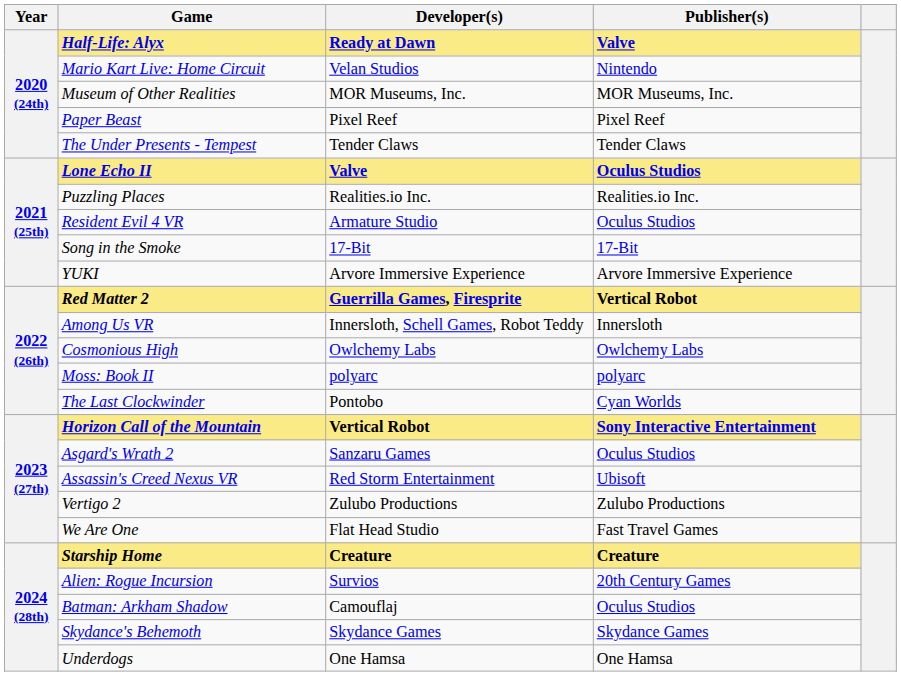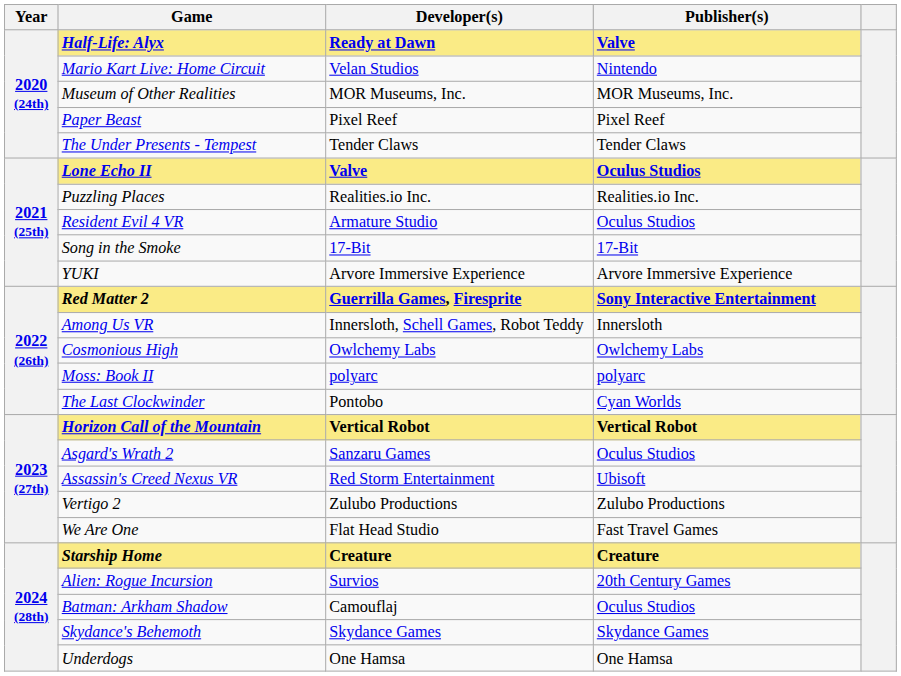 <table class="wikitable sortable" style="width:100%;">
 <tr style="background:#bebebe">
 <th scope="col" style="width:6%;">Year</th>
 <th scope="col" style="width:30%;">Game</th>
 <th scope="col" style="width:30%;">Developer(s)</th>
 <th scope="col" style="width:30%;">Publisher(s)</th>
 <th scope="col" style="width:4%;" class="unsortable"></th>
 </tr>
 <tr>
 <th scope="row" rowspan="5" style="text-align:center"><a href='#'>2020</a> <br><small><a href='#'>(24th)</a> </small></th>
 <td style="background:#FAEB86"><strong><em><a href='#'>Half-Life: Alyx</a></em></strong></td>
 <td style="background:#FAEB86"><strong><a href='#'>Ready at Dawn</a></strong></td>
 <td style="background:#FAEB86"><strong><a href='#'>Valve</a></strong></td>
 <th scope="row" rowspan="5" style="text-align;center;"></th>
 </tr>
 <tr>
 <td><em><a href='#'>Mario Kart Live: Home Circuit</a></em></td>
 <td><a href='#'>Velan Studios</a></td>
 <td><a href='#'>Nintendo</a></td>
 </tr>
 <tr>
 <td><em>Museum of Other Realities</em></td>
 <td>MOR Museums, Inc.</td>
 <td>MOR Museums, Inc.</td>
 </tr>
 <tr>
 <td><em><a href='#'>Paper Beast</a></em></td>
 <td>Pixel Reef</td>
 <td>Pixel Reef</td>
 </tr>
 <tr>
 <td><em><a href='#'>The Under Presents - Tempest</a></em></td>
 <td>Tender Claws</td>
 <td>Tender Claws</td>
 </tr>
 <tr>
 <th scope="row" rowspan="5" style="text-align:center"><a href='#'>2021</a> <br><small><a href='#'>(25th)</a> </small></th>
 <td style="background:#FAEB86"><strong><em><a href='#'>Lone Echo II</a></em></strong></td>
 <td style="background:#FAEB86"><strong><a href='#'>Valve</a></strong></td>
 <td style="background:#FAEB86"><strong><a href='#'>Oculus Studios</a></strong></td>
 <th scope="row" rowspan="5" style="text-align;center;"></th>
 </tr>
 <tr>
 <td><em>Puzzling Places</em></td>
 <td>Realities.io Inc.</td>
 <td>Realities.io Inc.</td>
 </tr>
 <tr>
 <td><em><a href='#'>Resident Evil 4 VR</a></em></td>
 <td><a href='#'>Armature Studio</a></td>
 <td><a href='#'>Oculus Studios</a></td>
 </tr>
 <tr>
 <td><em>Song in the Smoke</em></td>
 <td><a href='#'>17-Bit</a></td>
 <td><a href='#'>17-Bit</a></td>
 </tr>
 <tr>
 <td><em>YUKI</em></td>
 <td>Arvore Immersive Experience</td>
 <td>Arvore Immersive Experience</td>
 </tr>
 <tr>
 <th scope="row" rowspan="5" style="text-align:center"><a href='#'>2022</a> <br><small><a href='#'>(26th)</a> </small></th>
 <td style="background:#FAEB86"><strong><em>Red Matter 2</em></strong></td>
 <td style="background:#FAEB86"><strong><a href='#'>Guerrilla Games</a>, <a href='#'>Firesprite</a></strong></td>
-<td style="background:#FAEB86"><strong>Vertical Robot</strong></td>
+<td style="background:#FAEB86"><strong><a href='#'>Sony Interactive Entertainment</a></strong></td>
 <th scope="row" rowspan="5" style="text-align;center;"></th>
 </tr>
 <tr>
 <td><em><a href='#'>Among Us VR</a></em></td>
 <td>Innersloth, <a href='#'>Schell Games</a>, Robot Teddy</td>
 <td>Innersloth</td>
 </tr>
 <tr>
 <td><em><a href='#'>Cosmonious High</a></em></td>
 <td><a href='#'>Owlchemy Labs</a></td>
 <td><a href='#'>Owlchemy Labs</a></td>
 </tr>
 <tr>
 <td><em><a href='#'>Moss: Book II</a></em></td>
 <td><a href='#'>polyarc</a></td>
 <td><a href='#'>polyarc</a></td>
 </tr>
 <tr>
 <td><em><a href='#'>The Last Clockwinder</a></em></td>
 <td>Pontobo</td>
 <td><a href='#'>Cyan Worlds</a></td>
 </tr>
 <tr>
 <th scope="row" rowspan="5" style="text-align:center"><a href='#'>2023</a> <br><small><a href='#'>(27th)</a> </small></th>
 <td style="background:#FAEB86"><strong><em><a href='#'>Horizon Call of the Mountain</a></em></strong></td>
 <td style="background:#FAEB86"><strong>Vertical Robot</strong></td>
-<td style="background:#FAEB86"><strong><a href='#'>Sony Interactive Entertainment</a></strong></td>
+<td style="background:#FAEB86"><strong>Vertical Robot</strong></td>
 <th scope="row" rowspan="5" style="text-align;center;"></th>
 </tr>
 <tr>
 <td><em><a href='#'>Asgard's Wrath 2</a></em></td>
 <td><a href='#'>Sanzaru Games</a></td>
 <td><a href='#'>Oculus Studios</a></td>
 </tr>
 <tr>
 <td><em><a href='#'>Assassin's Creed Nexus VR</a></em></td>
 <td><a href='#'>Red Storm Entertainment</a></td>
 <td><a href='#'>Ubisoft</a></td>
 </tr>
 <tr>
 <td><em>Vertigo 2</em></td>
 <td>Zulubo Productions</td>
 <td>Zulubo Productions</td>
 </tr>
 <tr>
 <td><em>We Are One</em></td>
 <td>Flat Head Studio</td>
 <td>Fast Travel Games</td>
 </tr>
 <tr>
 <th scope="row" rowspan="5" style="text-align:center"><a href='#'>2024</a> <br><small><a href='#'>(28th)</a> </small></th>
 <td style="background:#FAEB86"><strong><em>Starship Home</em></strong></td>
 <td style="background:#FAEB86"><strong>Creature</strong></td>
 <td style="background:#FAEB86"><strong>Creature</strong></td>
 <th scope="row" rowspan="5" style="text-align;center;"><br></th>
 </tr>
 <tr>
 <td><em><a href='#'>Alien: Rogue Incursion</a></em></td>
 <td><a href='#'>Survios</a></td>
 <td><a href='#'>20th Century Games</a></td>
 </tr>
 <tr>
 <td><em><a href='#'>Batman: Arkham Shadow</a></em></td>
 <td>Camouflaj</td>
 <td><a href='#'>Oculus Studios</a></td>
 </tr>
 <tr>
 <td><em><a href='#'>Skydance's Behemoth</a></em></td>
 <td><a href='#'>Skydance Games</a></td>
 <td><a href='#'>Skydance Games</a></td>
 </tr>
 <tr>
 <td><em>Underdogs</em></td>
 <td>One Hamsa</td>
 <td>One Hamsa</td>
 </tr>
 </table>
